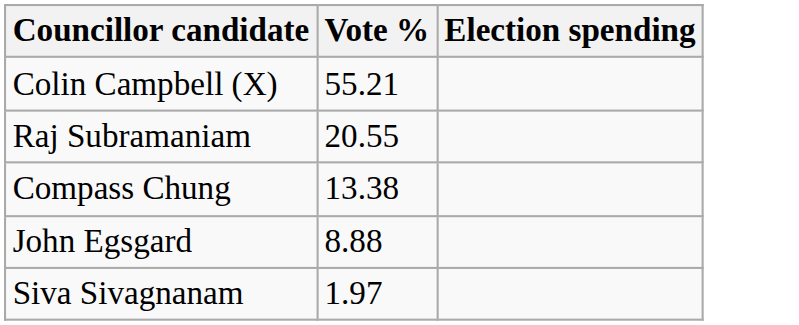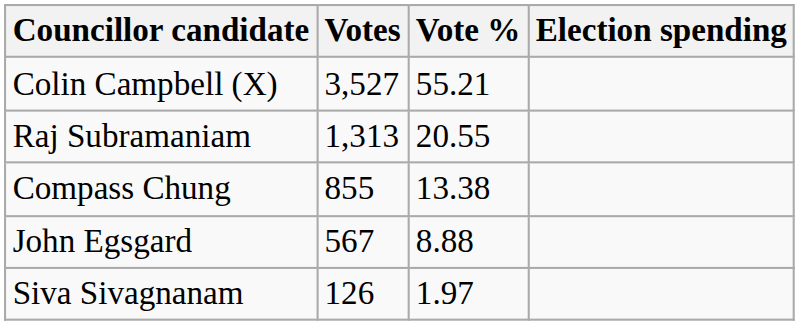 <table class="wikitable">
 <tr>
 <th>Councillor candidate</th>
+<th>Votes</th>
 <th>Vote %</th>
 <th>Election spending</th>
 </tr>
 <tr>
 <td>Colin Campbell (X)</td>
+<td>3,527</td>
 <td>55.21</td>
 <td></td>
 </tr>
 <tr>
 <td>Raj Subramaniam</td>
+<td>1,313</td>
 <td>20.55</td>
 <td></td>
 </tr>
 <tr>
 <td>Compass Chung</td>
+<td>855</td>
 <td>13.38</td>
 <td></td>
 </tr>
 <tr>
 <td>John Egsgard</td>
+<td>567</td>
 <td>8.88</td>
 <td></td>
 </tr>
 <tr>
 <td>Siva Sivagnanam</td>
+<td>126</td>
 <td>1.97</td>
 <td></td>
 </tr>
 </table>
